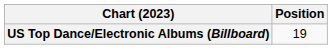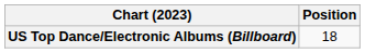 <table class="wikitable plainrowheaders" style="text-align:center">
 <tr>
 <th scope="col">Chart (2023)</th>
 <th scope="col">Position</th>
 </tr>
 <tr>
 <th scope="row">US Top Dance/Electronic Albums (<em>Billboard</em>)</th>
-<td>19</td>
+<td>18</td>
 </tr>
 </table>
